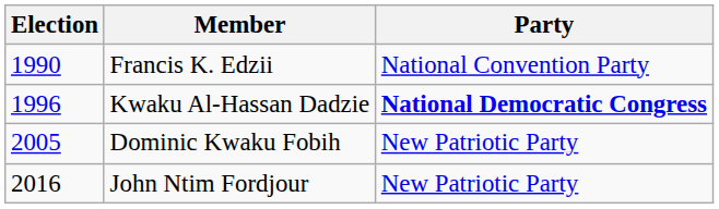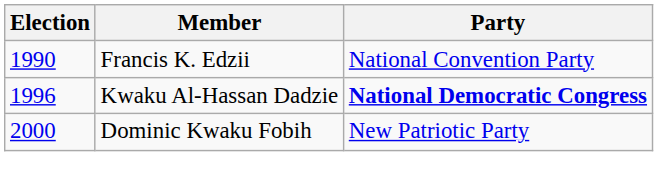 <table class="wikitable">
 <tr>
 <th>Election</th>
 <th>Member</th>
 <th>Party</th>
 </tr>
 <tr>
 <td><a href='#'>1990</a></td>
 <td>Francis K. Edzii</td>
 <td><a href='#'>National Convention Party</a></td>
 </tr>
 <tr>
 <td><a href='#'>1996</a></td>
 <td>Kwaku Al-Hassan Dadzie</td>
 <td><strong><a href='#'>National Democratic Congress</a></strong></td>
 </tr>
 <tr>
-<td><a href='#'>2005</a></td>
+<td><a href='#'>2000</a></td>
 <td>Dominic Kwaku Fobih</td>
 <td><a href='#'>New Patriotic Party</a></td>
 </tr>
-<tr>
-<td>2016</td>
-<td>John Ntim Fordjour</td>
-<td><a href='#'>New Patriotic Party</a></td>
-</tr>
 </table>
